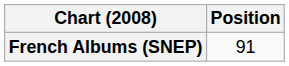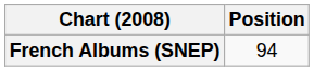 <table class="wikitable plainrowheaders" style="text-align:center">
 <tr>
 <th scope="col">Chart (2008)</th>
 <th scope="col">Position</th>
 </tr>
 <tr>
 <th scope="row">French Albums (SNEP)</th>
-<td>91</td>
+<td>94</td>
 </tr>
 </table>
